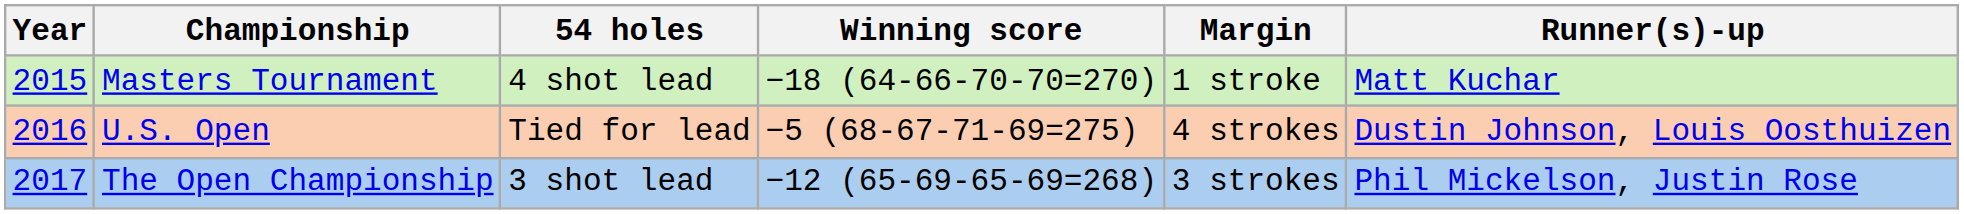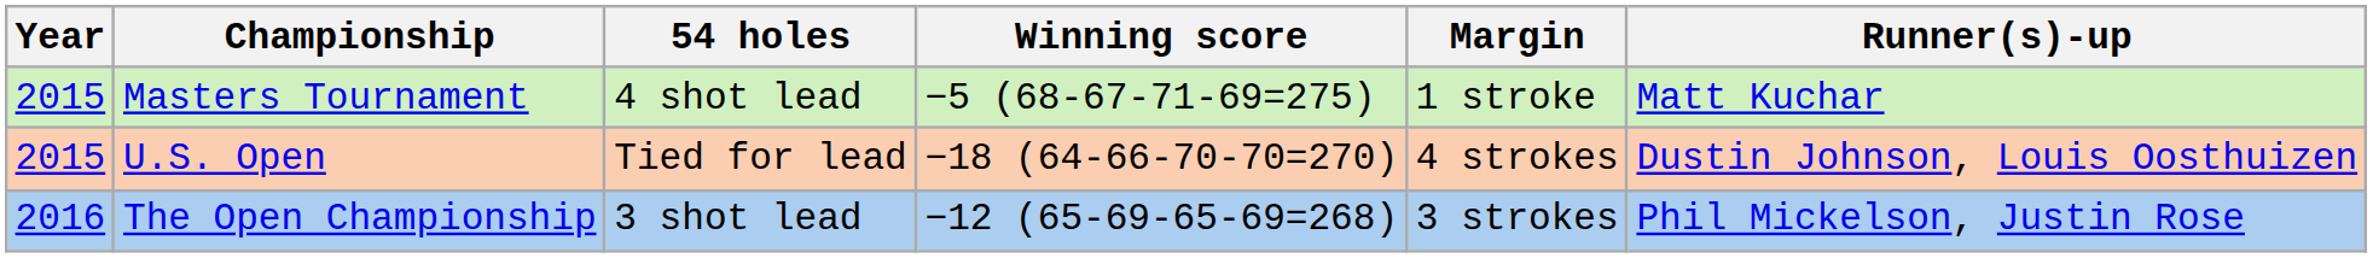 <table class="wikitable">
 <tr>
 <th>Year</th>
 <th>Championship</th>
 <th>54 holes</th>
 <th>Winning score</th>
 <th>Margin</th>
 <th>Runner(s)-up</th>
 </tr>
 <tr style="background:#d0f0c0;">
 <td><a href='#'>2015</a></td>
 <td><a href='#'>Masters Tournament</a></td>
 <td>4 shot lead</td>
-<td>−18 (64-66-70-70=270)</td>
+<td>−5 (68-67-71-69=275)</td>
 <td>1 stroke</td>
 <td> <a href='#'>Matt Kuchar</a></td>
 </tr>
 <tr style="background:#FBCEB1;">
-<td><a href='#'>2016</a></td>
+<td><a href='#'>2015</a></td>
 <td><a href='#'>U.S. Open</a></td>
 <td>Tied for lead</td>
-<td>−5 (68-67-71-69=275)</td>
+<td>−18 (64-66-70-70=270)</td>
 <td>4 strokes</td>
 <td> <a href='#'>Dustin Johnson</a>,  <a href='#'>Louis Oosthuizen</a></td>
 </tr>
 <tr style=background:#ABCDEF>
-<td><a href='#'>2017</a></td>
+<td><a href='#'>2016</a></td>
 <td><a href='#'>The Open Championship</a></td>
 <td>3 shot lead</td>
 <td>−12 (65-69-65-69=268)</td>
 <td>3 strokes</td>
 <td> <a href='#'>Phil Mickelson</a>,  <a href='#'>Justin Rose</a></td>
 </tr>
 </table>
